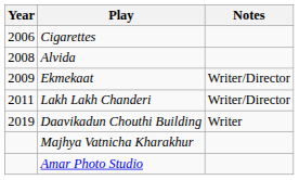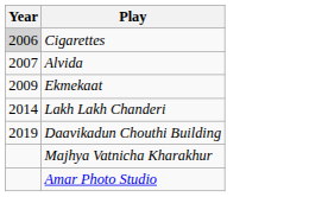 <table class="wikitable sortable">
 <tr>
 <th>Year</th>
 <th>Play</th>
-<th>Notes</th>
 </tr>
 <tr>
-<td>2006</td>
+<td style="background: lightgrey;">2006</td>
 <td><em>Cigarettes</em></td>
-<td></td>
 </tr>
 <tr>
-<td>2008</td>
+<td>2007</td>
 <td><em>Alvida</em></td>
-<td></td>
 </tr>
 <tr>
 <td>2009</td>
 <td><em>Ekmekaat</em></td>
-<td>Writer/Director</td>
 </tr>
 <tr>
-<td>2011</td>
+<td>2014</td>
 <td><em>Lakh Lakh Chanderi</em></td>
-<td>Writer/Director </td>
 </tr>
 <tr>
 <td>2019</td>
 <td><em>Daavikadun Chouthi Building</em></td>
-<td>Writer </td>
 </tr>
 <tr>
 <td></td>
 <td><em>Majhya Vatnicha Kharakhur</em></td>
-<td></td>
 </tr>
 <tr>
 <td></td>
 <td><em><a href='#'>Amar Photo Studio</a></em></td>
-<td></td>
 </tr>
 </table>
